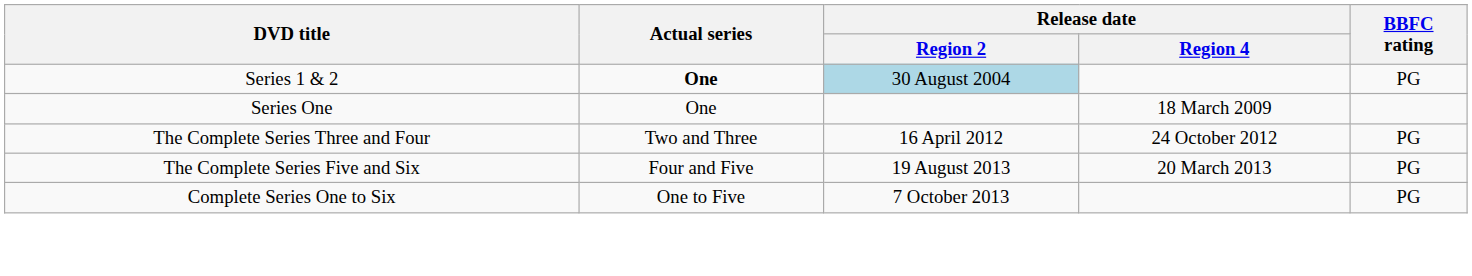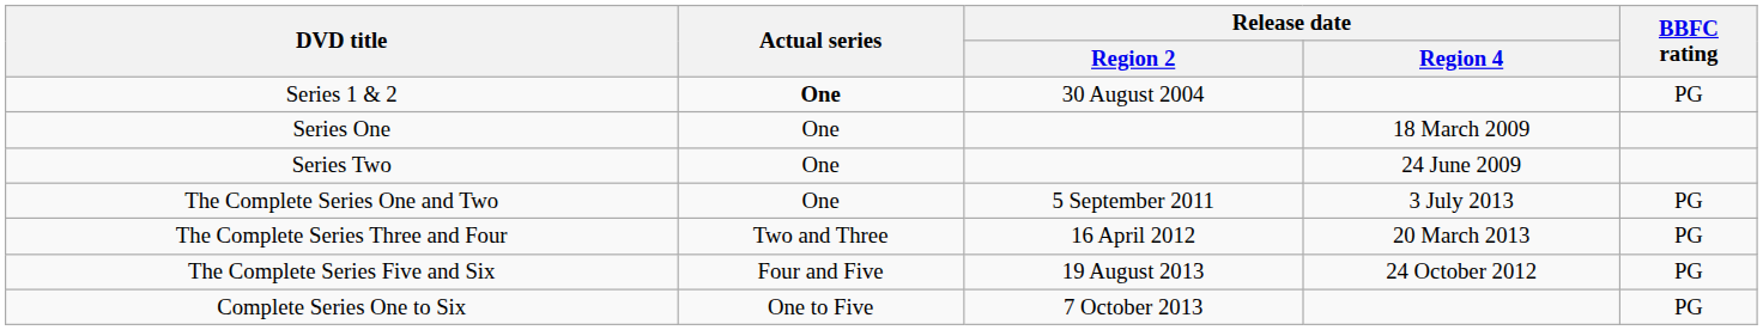 <table class="wikitable" style="width:99%; text-align:center;">
 <tr>
 <th rowspan="2">DVD title</th>
 <th rowspan="2">Actual series</th>
 <th colspan="2">Release date</th>
 <th rowspan="2"><a href='#'>BBFC</a><br>rating</th>
 </tr>
 <tr>
 <th><a href='#'>Region 2</a></th>
 <th><a href='#'>Region 4</a></th>
 </tr>
 <tr>
 <td>Series 1 & 2</td>
 <td><strong>One</strong></td>
-<td style="background: lightblue;">30 August 2004</td>
+<td>30 August 2004</td>
 <td></td>
 <td>PG</td>
 </tr>
 <tr>
 <td>Series One</td>
 <td>One </td>
 <td></td>
 <td>18 March 2009</td>
 <td></td>
 </tr>
 <tr>
+<td>Series Two</td>
+<td>One </td>
+<td></td>
+<td>24 June 2009</td>
+<td></td>
+</tr>
+<tr>
+<td>The Complete Series One and Two</td>
+<td>One</td>
+<td>5 September 2011</td>
+<td>3 July 2013</td>
+<td>PG</td>
+</tr>
+<tr>
 <td>The Complete Series Three and Four</td>
 <td>Two and Three</td>
 <td>16 April 2012</td>
-<td>24 October 2012</td>
+<td>20 March 2013</td>
 <td>PG</td>
 </tr>
 <tr>
 <td>The Complete Series Five and Six</td>
 <td>Four and Five</td>
 <td>19 August 2013</td>
-<td>20 March 2013</td>
+<td>24 October 2012</td>
 <td>PG</td>
 </tr>
 <tr>
 <td>Complete Series One to Six</td>
 <td>One to Five</td>
 <td>7 October 2013</td>
 <td></td>
 <td>PG</td>
 </tr>
 </table>
